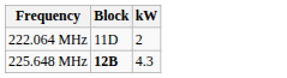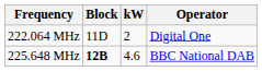 <table class="wikitable sortable">
 <tr>
 <th>Frequency</th>
 <th>Block</th>
 <th>kW</th>
+<th>Operator</th>
 </tr>
 <tr>
 <td>222.064 MHz</td>
 <td>11D</td>
 <td>2</td>
+<td><a href='#'>Digital One</a></td>
 </tr>
 <tr>
 <td>225.648 MHz</td>
 <td><strong>12B</strong></td>
-<td>4.3</td>
+<td>4.6</td>
+<td><a href='#'>BBC National DAB</a></td>
 </tr>
 </table>
